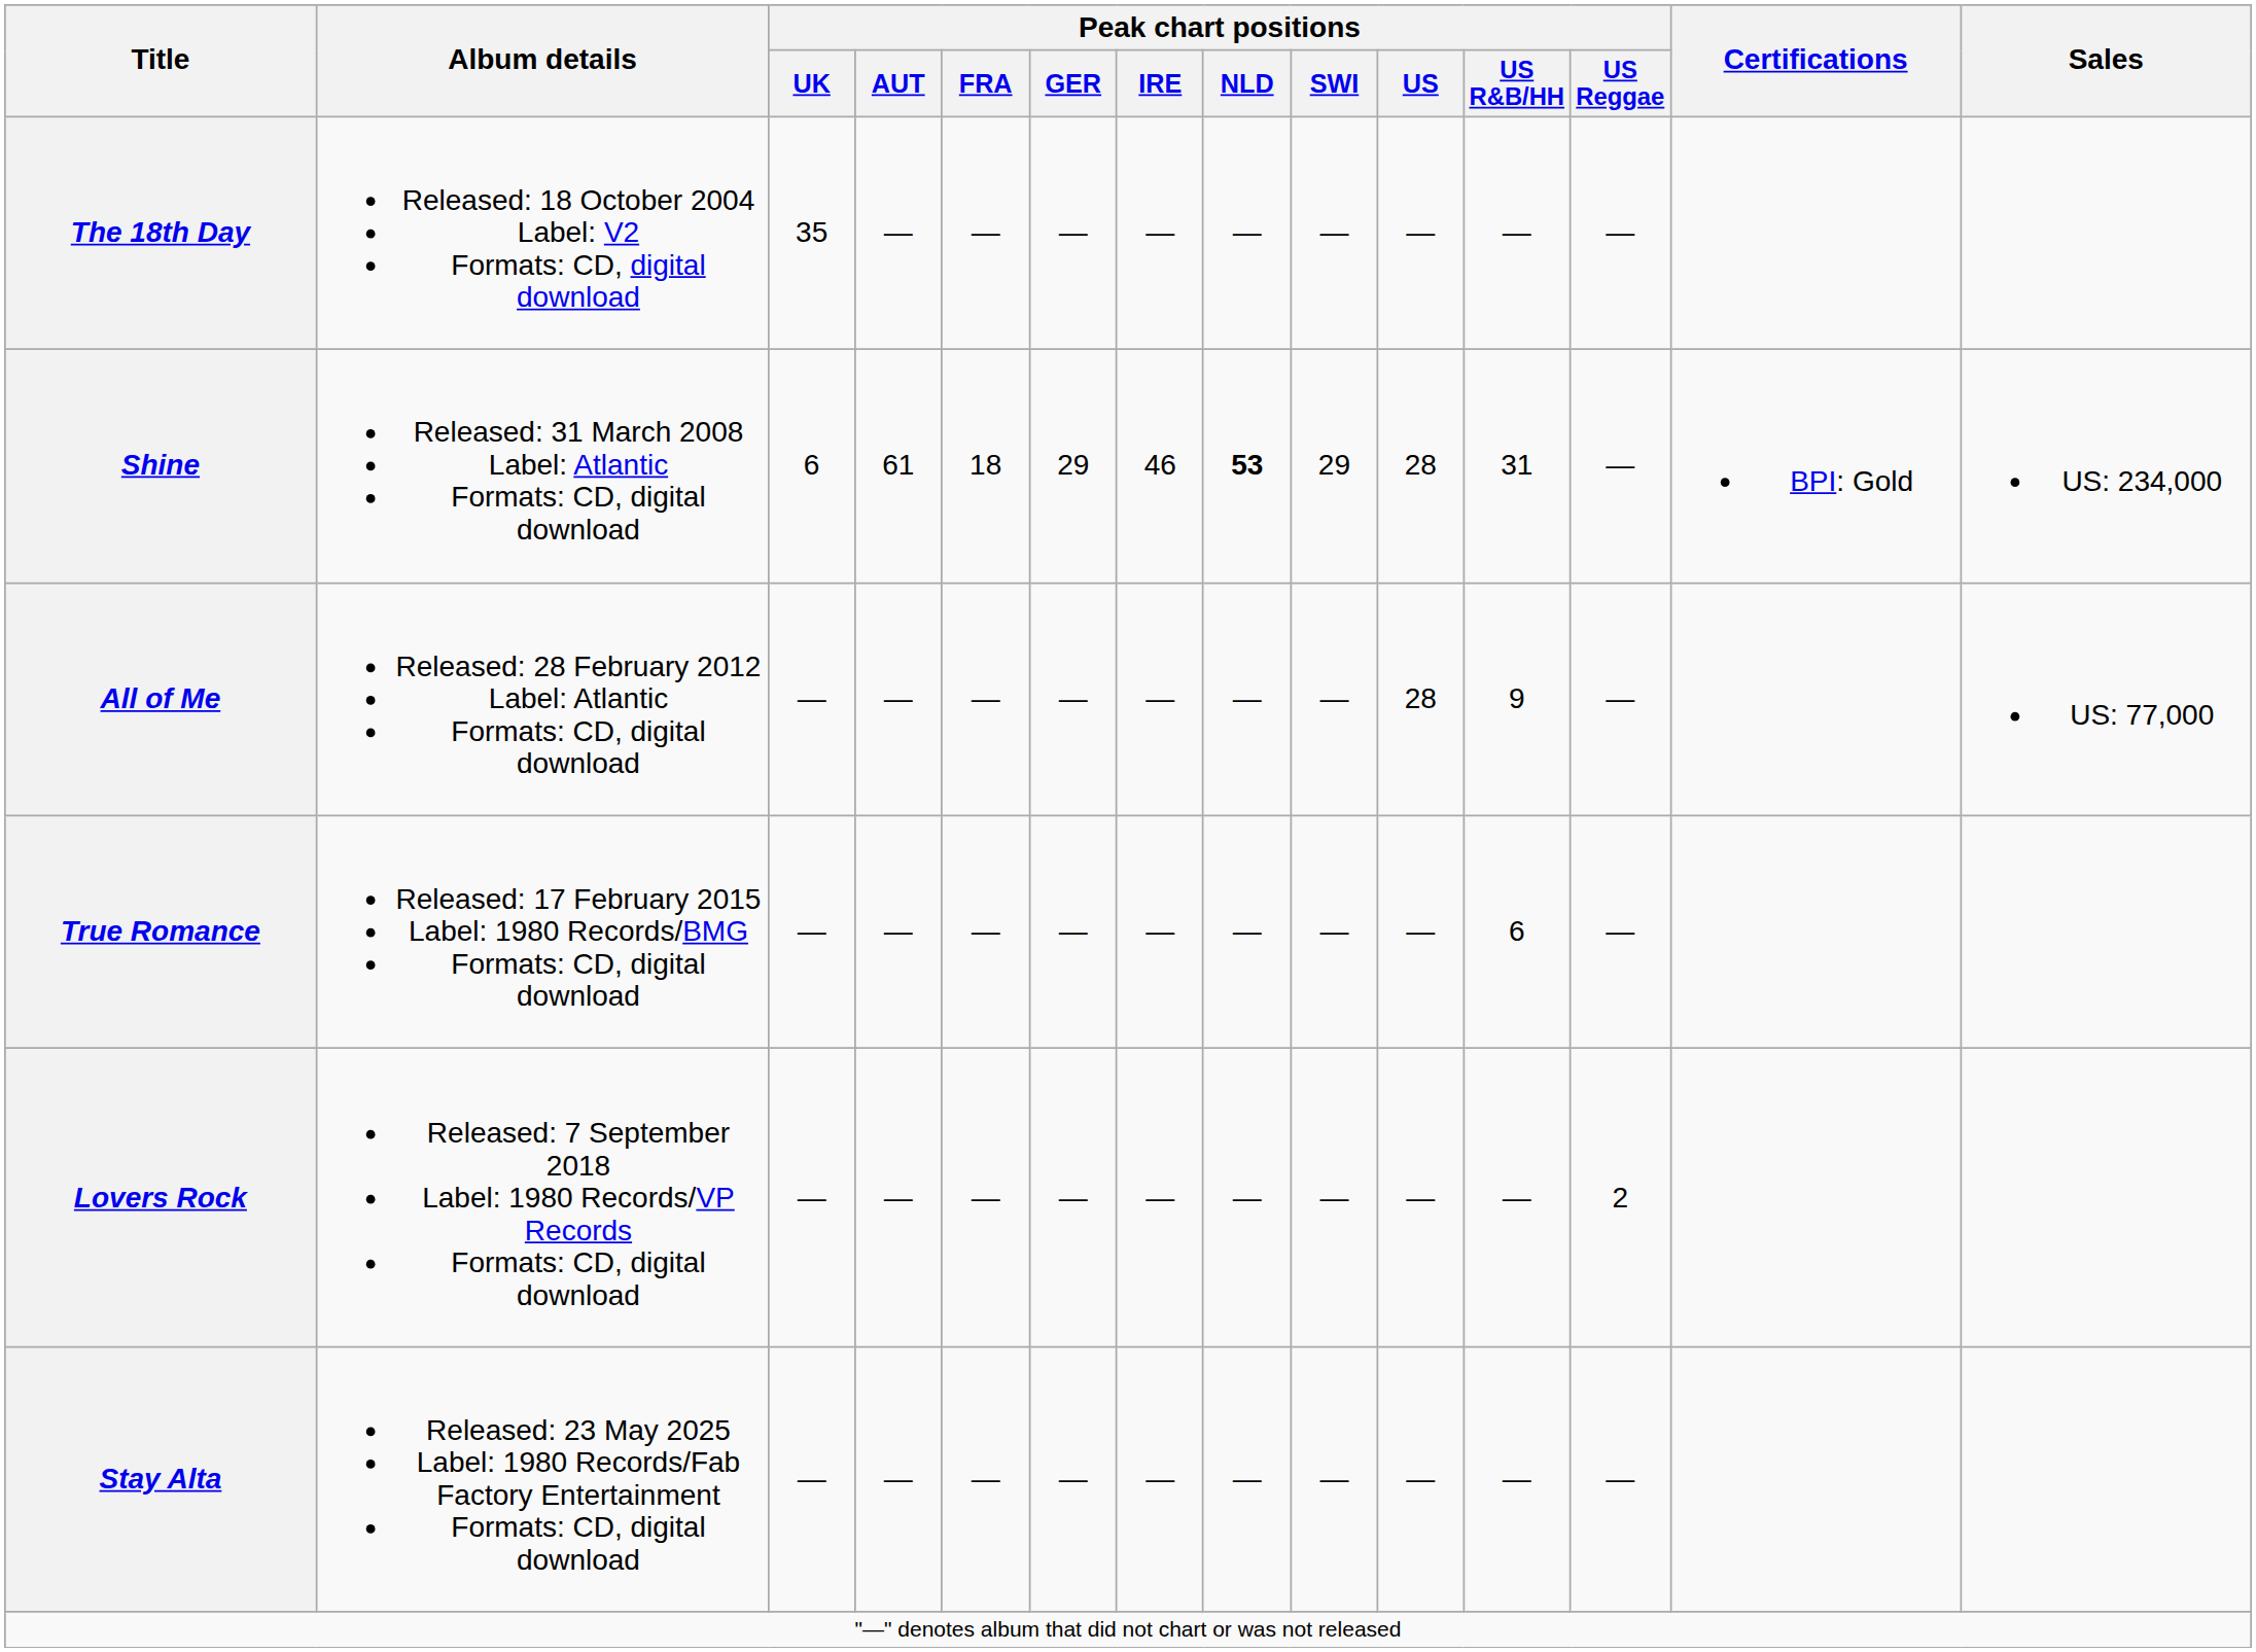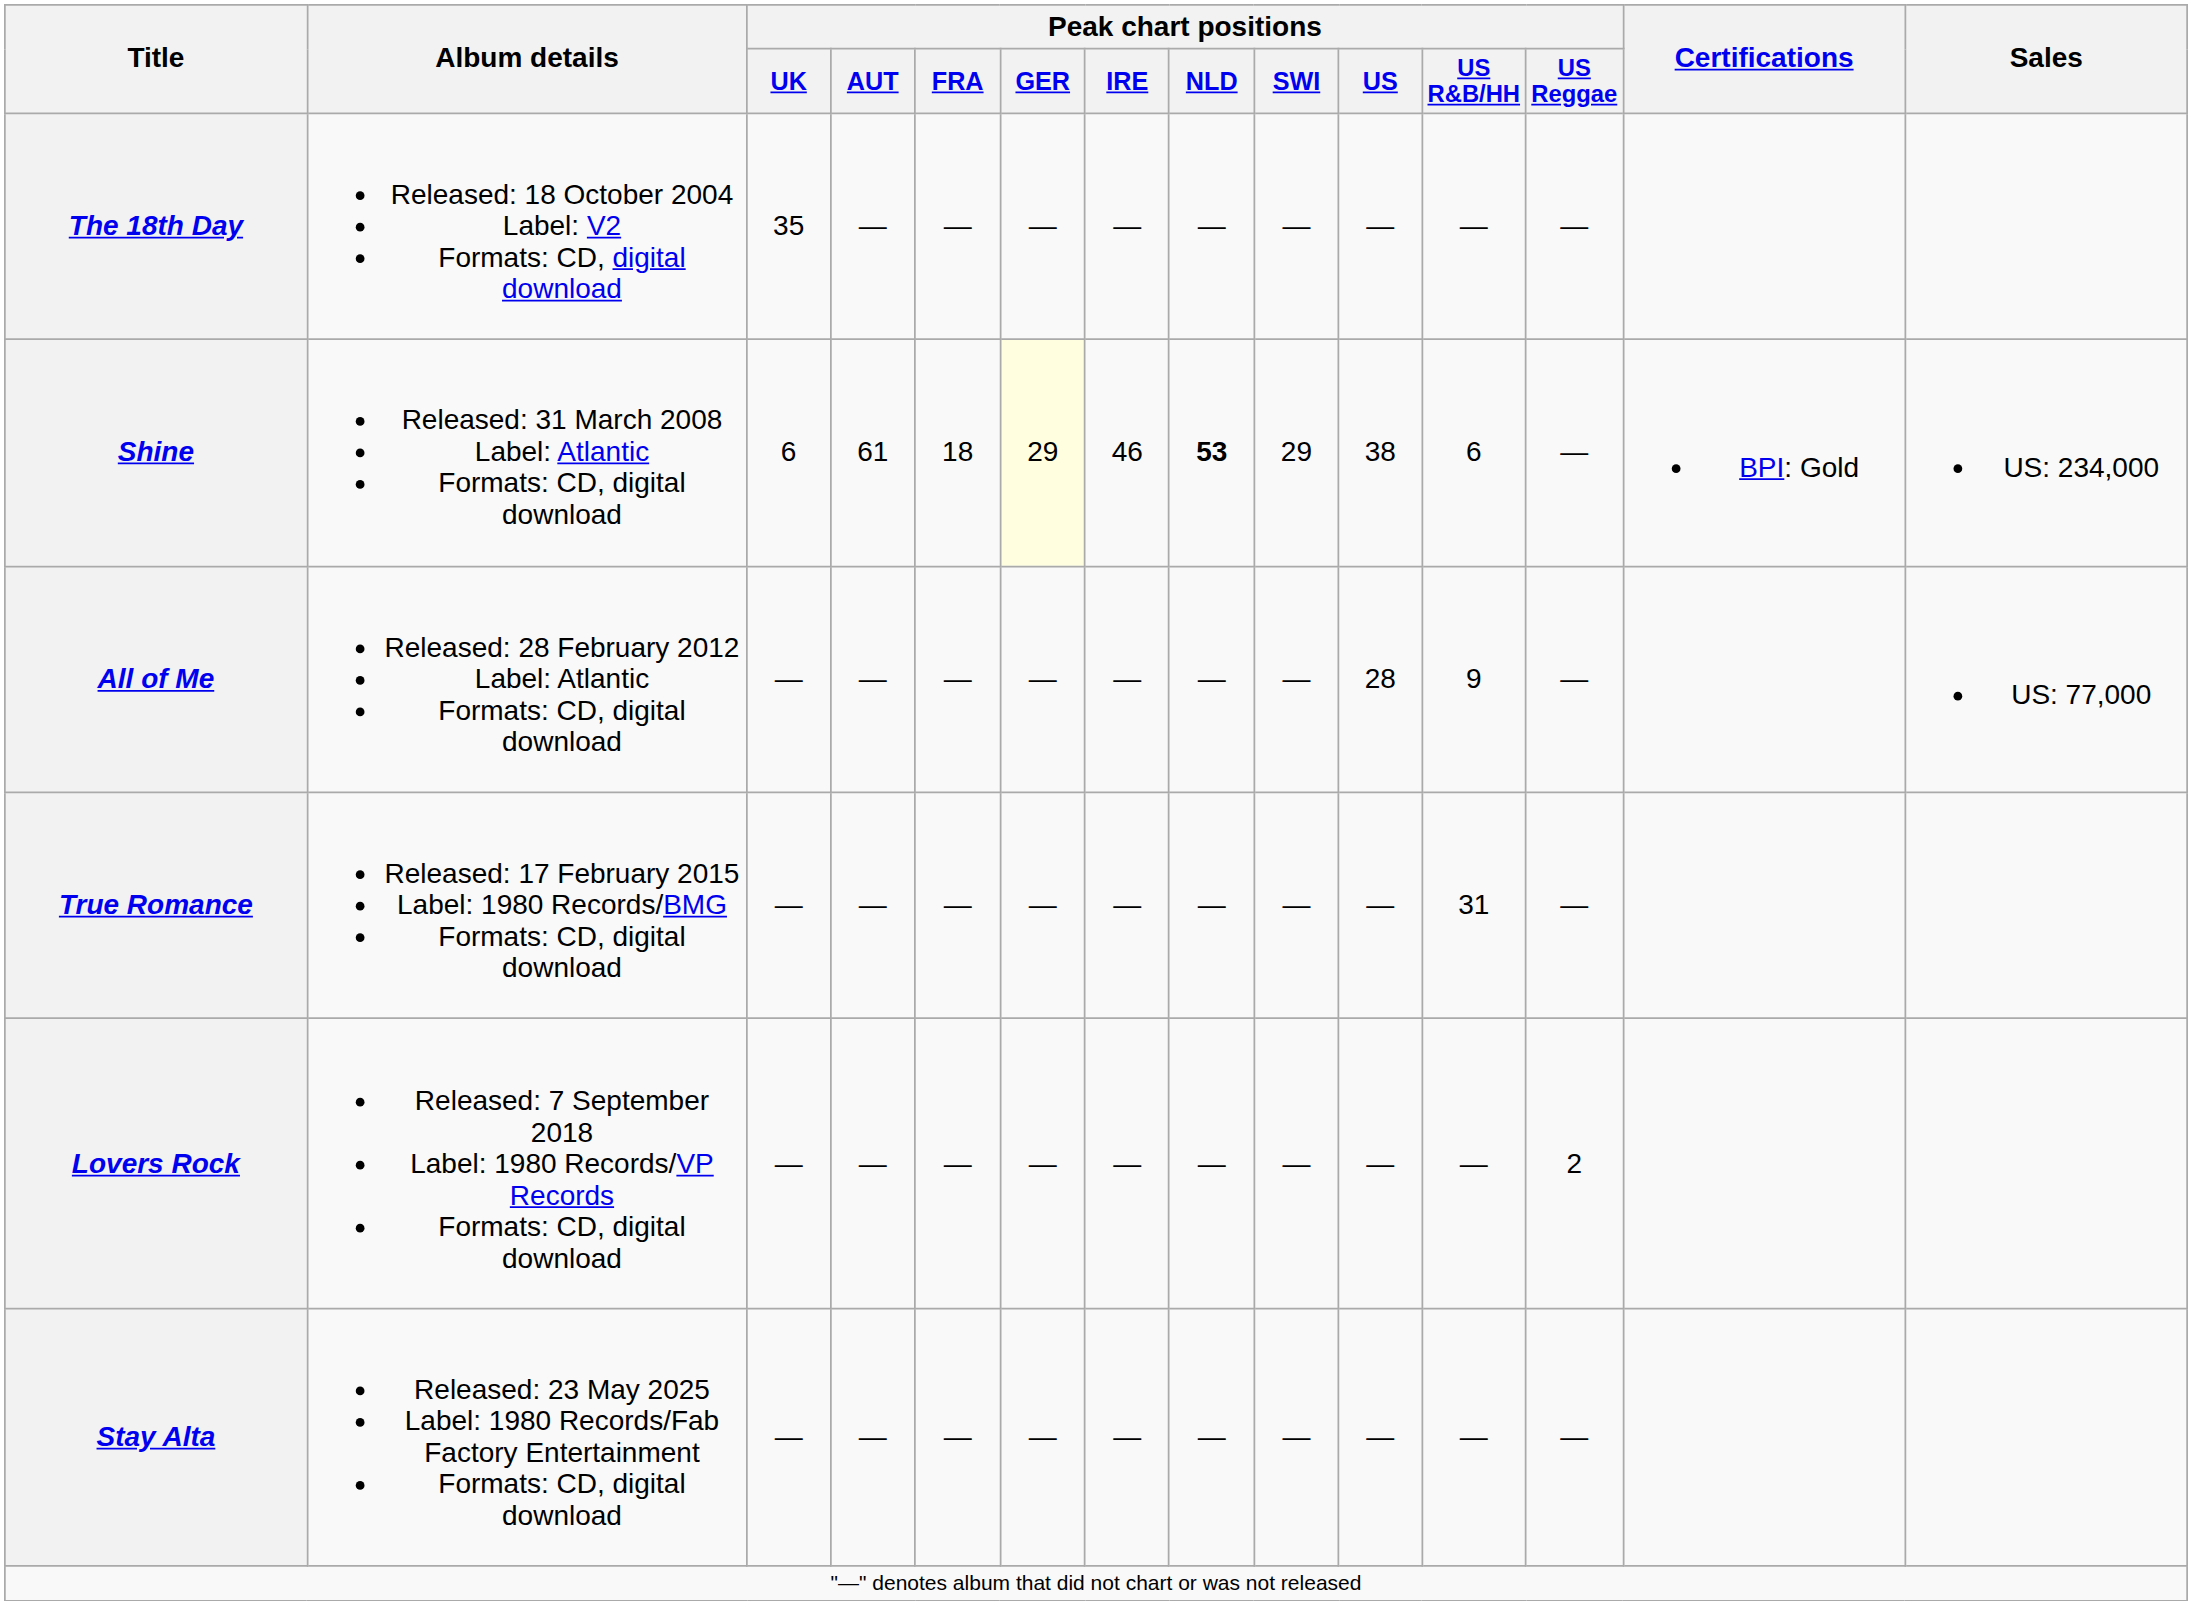 <table class="wikitable plainrowheaders" style="text-align:center;">
 <tr>
 <th scope="col" rowspan="2" style="width:11em;">Title</th>
 <th scope="col" rowspan="2" style="width:16em;">Album details</th>
 <th scope="col" colspan="10">Peak chart positions</th>
 <th scope="col" rowspan="2" style="width:10em;"><a href='#'>Certifications</a></th>
 <th scope="col" rowspan="2" style="width:10em;">Sales</th>
 </tr>
 <tr>
 <th scope="col" style="width:3em;font-size:90%;"><a href='#'>UK</a><br></th>
 <th scope="col" style="width:3em;font-size:90%;"><a href='#'>AUT</a><br></th>
 <th scope="col" style="width:3em;font-size:90%;"><a href='#'>FRA</a><br></th>
 <th scope="col" style="width:3em;font-size:90%;"><a href='#'>GER</a><br></th>
 <th scope="col" style="width:3em;font-size:90%;"><a href='#'>IRE</a><br></th>
 <th scope="col" style="width:3em;font-size:90%;"><a href='#'>NLD</a><br></th>
 <th scope="col" style="width:3em;font-size:90%;"><a href='#'>SWI</a><br></th>
 <th scope="col" style="width:3em;font-size:90%;"><a href='#'>US</a><br></th>
 <th scope="col" style="width:3em;font-size:85%;"><a href='#'>US<br>R&B/HH</a><br></th>
 <th scope="col" style="width:3em;font-size:85%;"><a href='#'>US<br>Reggae</a><br></th>
 </tr>
 <tr>
 <th scope="row"><em><a href='#'>The 18th Day</a></em></th>
 <td><br><ul><li>Released: 18 October 2004</li><li>Label: <a href='#'>V2</a></li><li>Formats: CD, <a href='#'>digital download</a></li></ul></td>
 <td>35</td>
 <td>—</td>
 <td>—</td>
 <td>—</td>
 <td>—</td>
 <td>—</td>
 <td>—</td>
 <td>—</td>
 <td>—</td>
 <td>—</td>
 <td></td>
 <td></td>
 </tr>
 <tr>
 <th scope="row"><em><a href='#'>Shine</a></em></th>
 <td><br><ul><li>Released: 31 March 2008</li><li>Label: <a href='#'>Atlantic</a></li><li>Formats: CD, digital download</li></ul></td>
 <td>6</td>
 <td>61</td>
 <td>18</td>
-<td>29</td>
+<td style="background: lightyellow;">29</td>
 <td>46</td>
 <td><strong>53</strong></td>
 <td>29</td>
-<td>28</td>
-<td>31</td>
+<td>38</td>
+<td>6</td>
 <td>—</td>
 <td><br><ul><li><a href='#'>BPI</a>: Gold</li></ul></td>
 <td><br><ul><li>US: 234,000</li></ul></td>
 </tr>
 <tr>
 <th scope="row"><em><a href='#'>All of Me</a></em></th>
 <td><br><ul><li>Released: 28 February 2012</li><li>Label: Atlantic</li><li>Formats: CD, digital download</li></ul></td>
 <td>—</td>
 <td>—</td>
 <td>—</td>
 <td>—</td>
 <td>—</td>
 <td>—</td>
 <td>—</td>
 <td>28</td>
 <td>9</td>
 <td>—</td>
 <td></td>
 <td><br><ul><li>US: 77,000</li></ul></td>
 </tr>
 <tr>
 <th scope="row"><em><a href='#'>True Romance</a></em></th>
 <td><br><ul><li>Released: 17 February 2015</li><li>Label: 1980 Records/<a href='#'>BMG</a></li><li>Formats: CD, digital download</li></ul></td>
 <td>—</td>
 <td>—</td>
 <td>—</td>
 <td>—</td>
 <td>—</td>
 <td>—</td>
 <td>—</td>
 <td>—</td>
-<td>6</td>
+<td>31</td>
 <td>—</td>
 <td></td>
 <td></td>
 </tr>
 <tr>
 <th scope="row"><em><a href='#'>Lovers Rock</a></em></th>
 <td><br><ul><li>Released: 7 September 2018</li><li>Label: 1980 Records/<a href='#'>VP Records</a></li><li>Formats: CD, digital download</li></ul></td>
 <td>—</td>
 <td>—</td>
 <td>—</td>
 <td>—</td>
 <td>—</td>
 <td>—</td>
 <td>—</td>
 <td>—</td>
 <td>—</td>
 <td>2</td>
 <td></td>
 <td></td>
 </tr>
 <tr>
 <th scope="row"><em><a href='#'>Stay Alta</a></em></th>
 <td><br><ul><li>Released: 23 May 2025</li><li>Label: 1980 Records/Fab Factory Entertainment</li><li>Formats: CD, digital download</li></ul></td>
 <td>—</td>
 <td>—</td>
 <td>—</td>
 <td>—</td>
 <td>—</td>
 <td>—</td>
 <td>—</td>
 <td>—</td>
 <td>—</td>
 <td>—</td>
 <td></td>
 <td></td>
 </tr>
 <tr>
 <td colspan="15" style="font-size:9pt">"—" denotes album that did not chart or was not released</td>
 </tr>
 </table>
